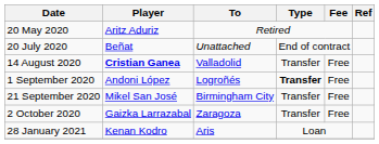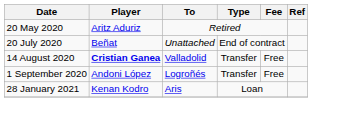 <table class="wikitable">
 <tr>
 <th>Date</th>
 <th>Player</th>
 <th>To</th>
 <th>Type</th>
 <th>Fee</th>
 <th>Ref</th>
 </tr>
 <tr>
 <td>20 May 2020</td>
 <td> <a href='#'>Aritz Aduriz</a></td>
 <td colspan=3 align=center><em>Retired</em></td>
 <td align=center></td>
 </tr>
 <tr>
 <td>20 July 2020</td>
 <td> <a href='#'>Beñat</a></td>
 <td><em>Unattached</em></td>
 <td align=center colspan=2>End of contract</td>
 <td align=center></td>
 </tr>
 <tr>
 <td>14 August 2020</td>
 <td><strong> <a href='#'>Cristian Ganea</a></strong></td>
 <td><a href='#'>Valladolid</a></td>
 <td align=center>Transfer</td>
 <td align=center>Free</td>
 <td align=center></td>
 </tr>
 <tr>
 <td>1 September 2020</td>
 <td> <a href='#'>Andoni López</a></td>
 <td><a href='#'>Logroñés</a></td>
-<td align=center><strong>Transfer</strong></td>
-<td align=center>Free</td>
-<td align=center></td>
-</tr>
-<tr>
-<td>21 September 2020</td>
-<td> <a href='#'>Mikel San José</a></td>
-<td> <a href='#'>Birmingham City</a></td>
-<td align=center>Transfer</td>
-<td align=center>Free</td>
-<td align=center></td>
-</tr>
-<tr>
-<td>2 October 2020</td>
-<td> <a href='#'>Gaizka Larrazabal</a></td>
-<td><a href='#'>Zaragoza</a></td>
 <td align=center>Transfer</td>
 <td align=center>Free</td>
 <td align=center></td>
 </tr>
 <tr>
 <td>28 January 2021</td>
 <td> <a href='#'>Kenan Kodro</a></td>
 <td> <a href='#'>Aris</a></td>
 <td align=center colspan=2>Loan</td>
 <td align=center></td>
 </tr>
 <tr>
 </tr>
 </table>
